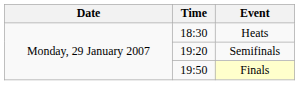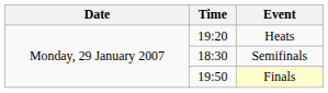 <table class = "wikitable" style="text-align:center;">
 <tr>
 <th width=220>Date</th>
 <th width=50>Time</th>
 <th width=100>Event</th>
 </tr>
 <tr>
 <td rowspan=3>Monday, 29 January 2007</td>
-<td>18:30</td>
+<td>19:20</td>
 <td>Heats</td>
 </tr>
 <tr>
-<td>19:20</td>
+<td>18:30</td>
 <td>Semifinals</td>
 </tr>
 <tr>
 <td>19:50</td>
 <td bgcolor=ffffcc>Finals</td>
 </tr>
 </table>
